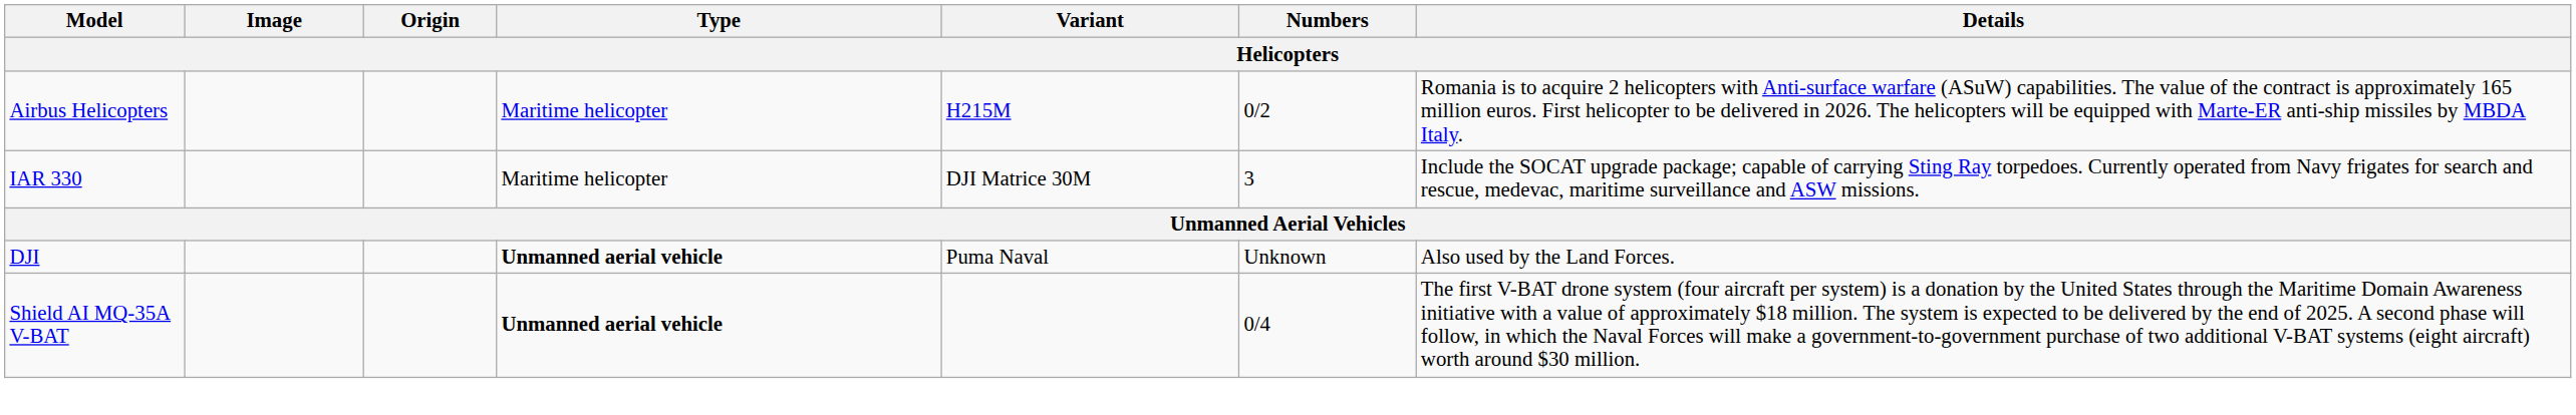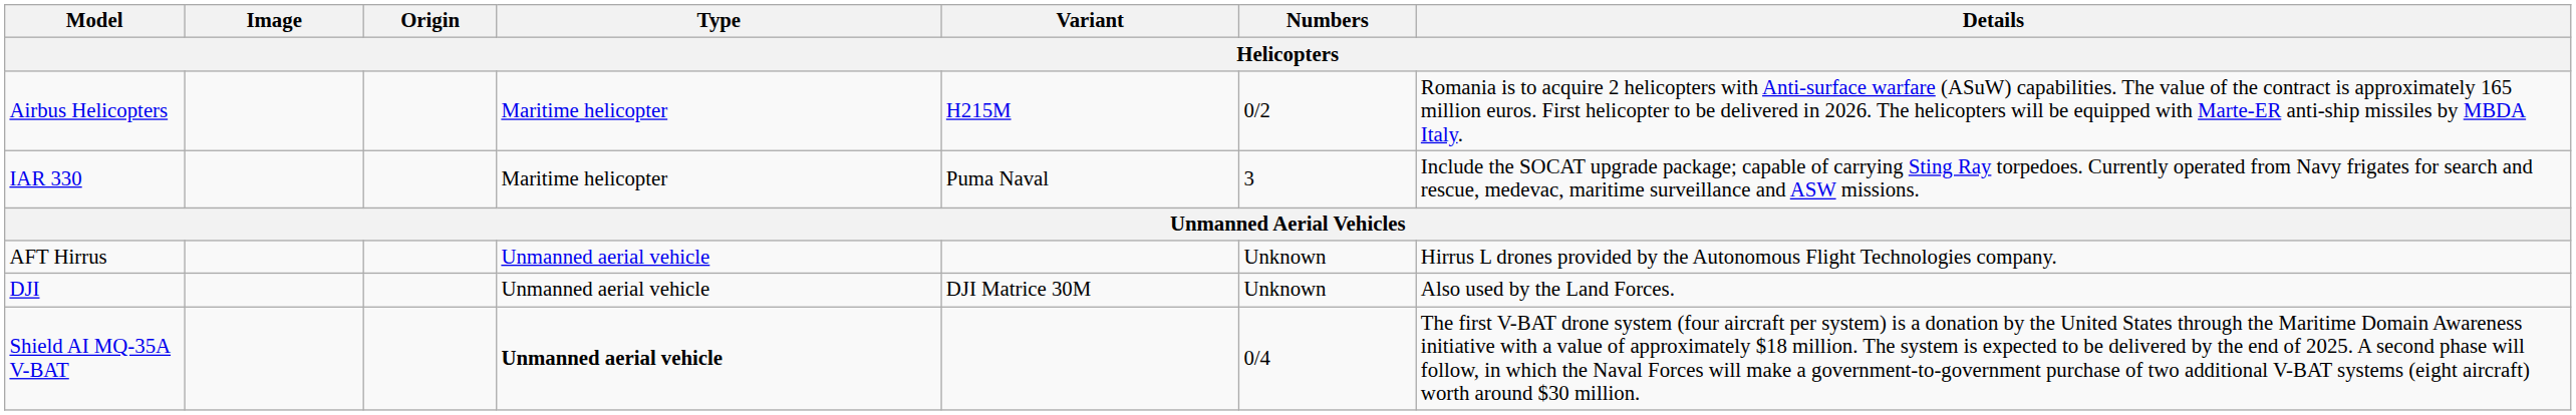 <table class="wikitable">
 <tr>
 <th style="text-align:center; width:7%;">Model</th>
 <th style="text-align:center; width:7%;">Image</th>
 <th style="text-align:center;">Origin</th>
 <th style="text-align:center;">Type</th>
 <th style="text-align:center;">Variant</th>
 <th style="text-align:center;">Numbers</th>
 <th style="text-align:center; width:45%;">Details</th>
 </tr>
 <tr>
 <th colspan="7">Helicopters</th>
 </tr>
 <tr>
 <td><a href='#'>Airbus Helicopters</a></td>
 <td></td>
 <td><br></td>
 <td><a href='#'>Maritime helicopter</a></td>
 <td><a href='#'>H215M</a></td>
 <td>0/2</td>
 <td>Romania is to acquire 2 helicopters with <a href='#'>Anti-surface warfare</a> (ASuW) capabilities. The value of the contract is approximately 165 million euros. First helicopter to be delivered in 2026. The helicopters will be equipped with <a href='#'>Marte-ER</a> anti-ship missiles by <a href='#'>MBDA Italy</a>.</td>
 </tr>
 <tr>
 <td><a href='#'>IAR 330</a></td>
 <td></td>
 <td></td>
 <td>Maritime helicopter</td>
-<td>DJI Matrice 30M</td>
+<td>Puma Naval</td>
 <td>3</td>
 <td>Include the SOCAT upgrade package; capable of carrying <a href='#'>Sting Ray</a> torpedoes. Currently operated from Navy frigates for search and rescue, medevac, maritime surveillance and <a href='#'>ASW</a> missions.</td>
 </tr>
 <tr>
 <th colspan="7">Unmanned Aerial Vehicles</th>
 </tr>
 <tr>
+<td>AFT Hirrus</td>
+<td></td>
+<td></td>
+<td><a href='#'>Unmanned aerial vehicle</a></td>
+<td></td>
+<td>Unknown</td>
+<td>Hirrus L drones provided by the Autonomous Flight Technologies company.</td>
+</tr>
+<tr>
 <td><a href='#'>DJI</a></td>
 <td></td>
 <td></td>
-<td><strong>Unmanned aerial vehicle</strong></td>
-<td>Puma Naval</td>
+<td>Unmanned aerial vehicle</td>
+<td>DJI Matrice 30M</td>
 <td>Unknown</td>
 <td>Also used by the Land Forces.</td>
 </tr>
 <tr>
 <td><a href='#'>Shield AI MQ-35A V-BAT</a></td>
 <td></td>
 <td></td>
 <td><strong>Unmanned aerial vehicle</strong></td>
 <td></td>
 <td>0/4</td>
 <td>The first V-BAT drone system (four aircraft per system) is a donation by the United States through the Maritime Domain Awareness initiative with a value of approximately $18 million. The system is expected to be delivered by the end of 2025. A second phase will follow, in which the Naval Forces will make a government-to-government purchase of two additional V-BAT systems (eight aircraft) worth around $30 million.</td>
 </tr>
 </table>
